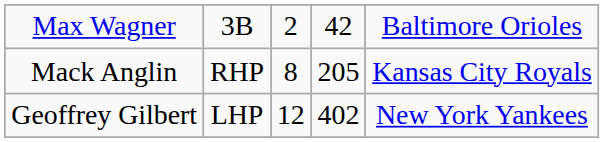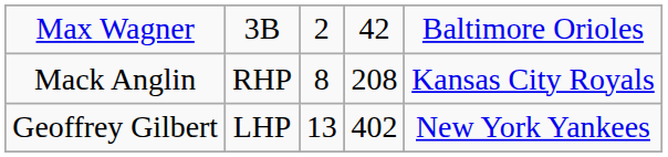 <table class="wikitable" style="text-align:center;">
 <tr>
 <td><a href='#'>Max Wagner</a></td>
 <td>3B</td>
 <td>2</td>
 <td>42</td>
 <td><a href='#'>Baltimore Orioles</a></td>
 </tr>
 <tr>
 <td>Mack Anglin</td>
 <td>RHP</td>
 <td>8</td>
-<td>205</td>
+<td>208</td>
 <td><a href='#'>Kansas City Royals</a></td>
 </tr>
 <tr>
 <td>Geoffrey Gilbert</td>
 <td>LHP</td>
-<td>12</td>
+<td>13</td>
 <td>402</td>
 <td><a href='#'>New York Yankees</a></td>
 </tr>
 </table>
